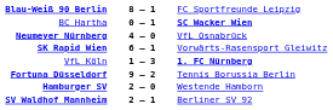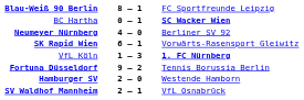 <table width=100% cellspacing=1>
 <tr>
 <th width=25%></th>
 <th width=10%></th>
 <th width=25%></th>
 <th></th>
 </tr>
 <tr style=font-size:90%>
 <td align=right><strong><a href='#'>Blau-Weiß 90 Berlin</a></strong></td>
 <td align=center><strong>8 – 1</strong></td>
 <td><a href='#'>FC Sportfreunde Leipzig</a></td>
 </tr>
 <tr style=font-size:90%>
 <td align=right><a href='#'>BC Hartha</a></td>
 <td align=center><strong>0 – 1</strong></td>
 <td><strong><a href='#'>SC Wacker Wien</a></strong></td>
 </tr>
 <tr style=font-size:90%>
 <td align=right><strong><a href='#'>Neumeyer Nürnberg</a></strong></td>
 <td align=center><strong>4 – 0</strong></td>
-<td><a href='#'>VfL Osnabrück</a></td>
+<td><a href='#'>Berliner SV 92</a></td>
 </tr>
 <tr style=font-size:90%>
 <td align=right><strong><a href='#'>SK Rapid Wien</a></strong></td>
 <td align=center><strong>6 – 1</strong></td>
 <td><a href='#'>Vorwärts-Rasensport Gleiwitz</a></td>
 </tr>
 <tr style=font-size:90%>
 <td align=right><a href='#'>VfL Köln</a></td>
 <td align=center><strong>1 – 3</strong></td>
 <td><strong><a href='#'>1. FC Nürnberg</a></strong></td>
 </tr>
 <tr style=font-size:90%>
 <td align=right><strong><a href='#'>Fortuna Düsseldorf</a></strong></td>
 <td align=center><strong>9 – 2</strong></td>
 <td><a href='#'>Tennis Borussia Berlin</a></td>
 </tr>
 <tr style=font-size:90%>
 <td align=right><strong><a href='#'>Hamburger SV</a></strong></td>
 <td align=center><strong>2 – 0</strong></td>
 <td><a href='#'>Westende Hamborn</a></td>
 </tr>
 <tr style=font-size:90%>
 <td align=right><strong><a href='#'>SV Waldhof Mannheim</a></strong></td>
 <td align=center><strong>2 – 1</strong></td>
-<td><a href='#'>Berliner SV 92</a></td>
+<td><a href='#'>VfL Osnabrück</a></td>
 </tr>
 </table>
